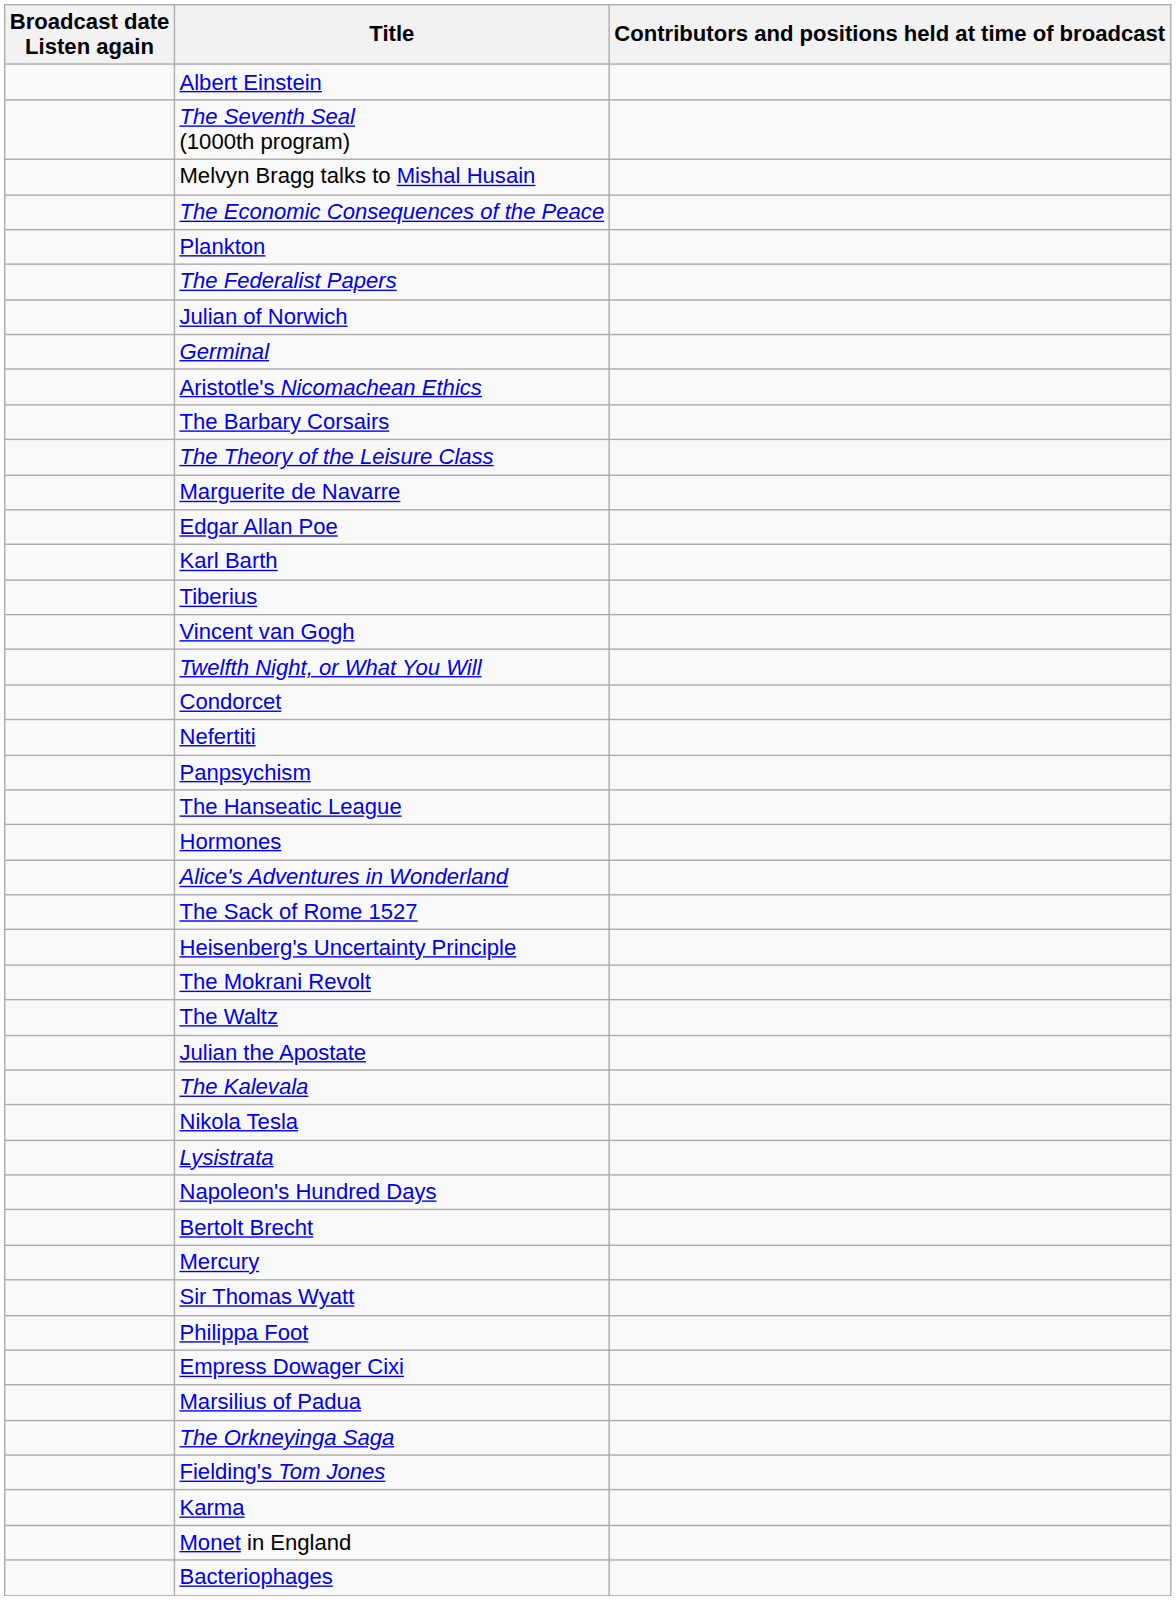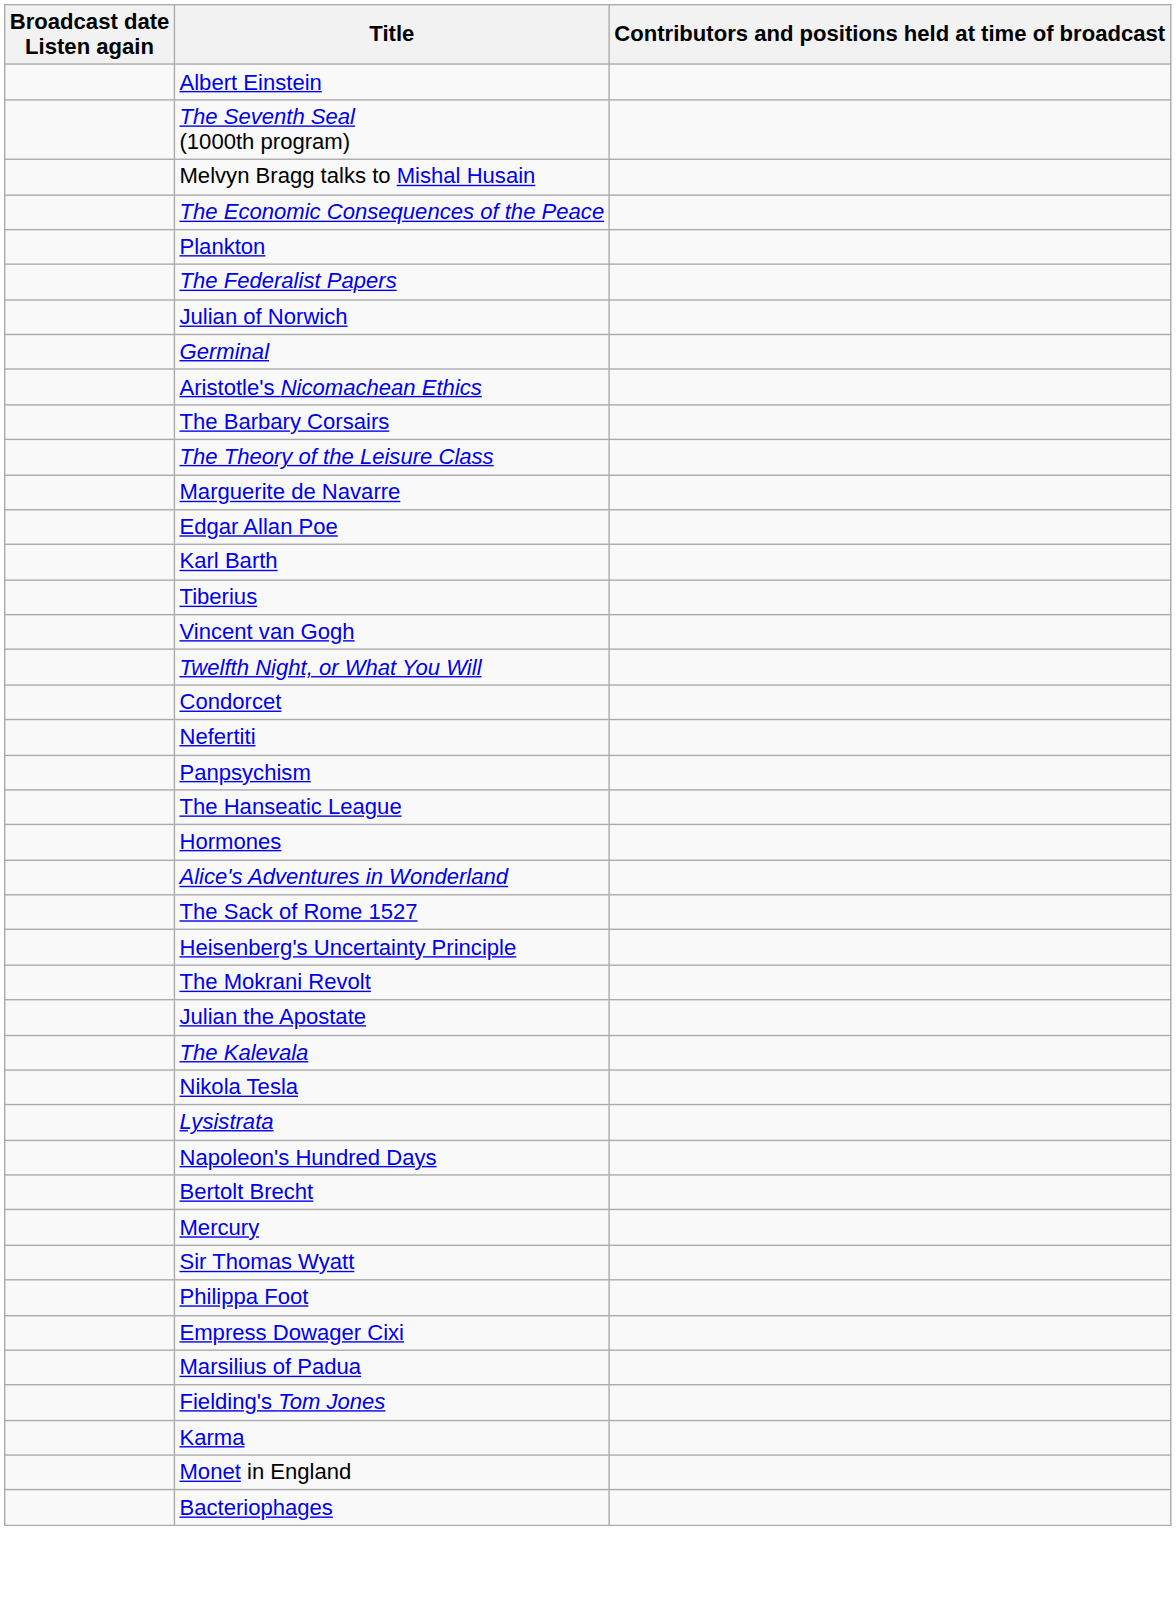 <table class="wikitable">
 <tr>
 <th>Broadcast date <br> Listen again</th>
 <th>Title</th>
 <th>Contributors and positions held at time of broadcast</th>
 </tr>
 <tr>
 <td></td>
 <td><a href='#'>Albert Einstein</a></td>
 <td></td>
 </tr>
 <tr>
 <td></td>
 <td><em><a href='#'>The Seventh Seal</a></em><br>(1000th program)</td>
 <td></td>
 </tr>
 <tr>
 <td></td>
 <td>Melvyn Bragg talks to <a href='#'>Mishal Husain</a></td>
 <td></td>
 </tr>
 <tr>
 <td></td>
 <td><em><a href='#'>The Economic Consequences of the Peace</a></em></td>
 <td></td>
 </tr>
 <tr>
 <td></td>
 <td><a href='#'>Plankton</a></td>
 <td></td>
 </tr>
 <tr>
 <td></td>
 <td><em><a href='#'>The Federalist Papers</a></em></td>
 <td></td>
 </tr>
 <tr>
 <td></td>
 <td><a href='#'>Julian of Norwich</a></td>
 <td></td>
 </tr>
 <tr>
 <td></td>
 <td><em><a href='#'>Germinal</a></em></td>
 <td></td>
 </tr>
 <tr>
 <td></td>
 <td><a href='#'>Aristotle's <em>Nicomachean Ethics</em></a></td>
 <td></td>
 </tr>
 <tr>
 <td></td>
 <td><a href='#'>The Barbary Corsairs</a></td>
 <td></td>
 </tr>
 <tr>
 <td></td>
 <td><em><a href='#'>The Theory of the Leisure Class</a></em></td>
 <td></td>
 </tr>
 <tr>
 <td></td>
 <td><a href='#'>Marguerite de Navarre</a></td>
 <td></td>
 </tr>
 <tr>
 <td></td>
 <td><a href='#'>Edgar Allan Poe</a></td>
 <td></td>
 </tr>
 <tr>
 <td></td>
 <td><a href='#'>Karl Barth</a></td>
 <td></td>
 </tr>
 <tr>
 <td></td>
 <td><a href='#'>Tiberius</a></td>
 <td></td>
 </tr>
 <tr>
 <td></td>
 <td><a href='#'>Vincent van Gogh</a></td>
 <td></td>
 </tr>
 <tr>
 <td></td>
 <td><em><a href='#'>Twelfth Night, or What You Will</a></em></td>
 <td></td>
 </tr>
 <tr>
 <td></td>
 <td><a href='#'>Condorcet</a></td>
 <td></td>
 </tr>
 <tr>
 <td></td>
 <td><a href='#'>Nefertiti</a></td>
 <td></td>
 </tr>
 <tr>
 <td></td>
 <td><a href='#'>Panpsychism</a></td>
 <td></td>
 </tr>
 <tr>
 <td></td>
 <td><a href='#'>The Hanseatic League</a></td>
 <td></td>
 </tr>
 <tr>
 <td></td>
 <td><a href='#'>Hormones</a></td>
 <td></td>
 </tr>
 <tr>
 <td></td>
 <td><em><a href='#'>Alice's Adventures in Wonderland</a></em></td>
 <td></td>
 </tr>
 <tr>
 <td></td>
 <td><a href='#'>The Sack of Rome 1527</a></td>
 <td></td>
 </tr>
 <tr>
 <td></td>
 <td><a href='#'>Heisenberg's Uncertainty Principle</a></td>
 <td></td>
 </tr>
 <tr>
 <td></td>
 <td><a href='#'>The Mokrani Revolt</a></td>
 <td></td>
 </tr>
 <tr>
 <td></td>
-<td><a href='#'>The Waltz</a></td>
-<td></td>
-</tr>
-<tr>
-<td></td>
 <td><a href='#'>Julian the Apostate</a></td>
 <td></td>
 </tr>
 <tr>
 <td></td>
 <td><a href='#'><em>The Kalevala</em></a></td>
 <td></td>
 </tr>
 <tr>
 <td></td>
 <td><a href='#'>Nikola Tesla</a></td>
 <td></td>
 </tr>
 <tr>
 <td></td>
 <td><em><a href='#'>Lysistrata</a></em></td>
 <td></td>
 </tr>
 <tr>
 <td></td>
 <td><a href='#'>Napoleon's Hundred Days</a></td>
 <td></td>
 </tr>
 <tr>
 <td></td>
 <td><a href='#'>Bertolt Brecht</a></td>
 <td></td>
 </tr>
 <tr>
 <td></td>
 <td><a href='#'>Mercury</a></td>
 <td></td>
 </tr>
 <tr>
 <td></td>
 <td><a href='#'>Sir Thomas Wyatt</a></td>
 <td></td>
 </tr>
 <tr>
 <td></td>
 <td><a href='#'>Philippa Foot</a></td>
 <td></td>
 </tr>
 <tr>
 <td></td>
 <td><a href='#'>Empress Dowager Cixi</a></td>
 <td></td>
 </tr>
 <tr>
 <td></td>
 <td><a href='#'>Marsilius of Padua</a></td>
 <td></td>
 </tr>
 <tr>
 <td></td>
-<td><a href='#'><em>The Orkneyinga Saga</em></a></td>
-<td></td>
-</tr>
-<tr>
-<td></td>
 <td><a href='#'>Fielding's <em>Tom Jones</em></a></td>
 <td></td>
 </tr>
 <tr>
 <td></td>
 <td><a href='#'>Karma</a></td>
 <td></td>
 </tr>
 <tr>
 <td></td>
 <td><a href='#'>Monet</a> in England</td>
 <td></td>
 </tr>
 <tr>
 <td></td>
 <td><a href='#'>Bacteriophages</a></td>
 <td></td>
 </tr>
 </table>
